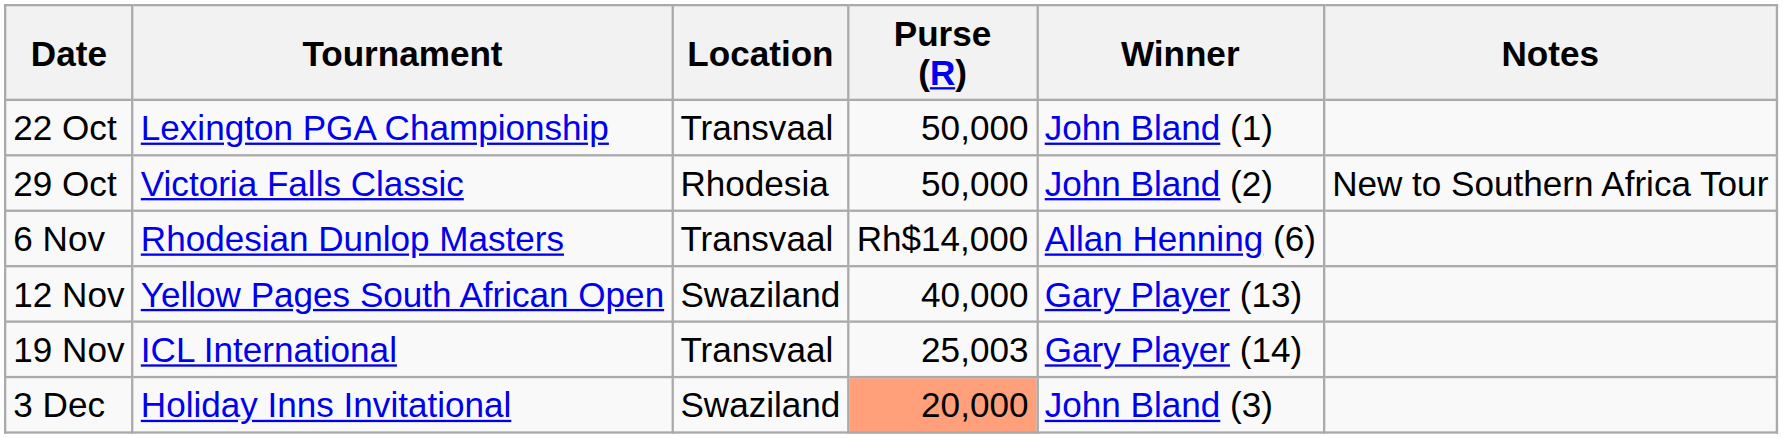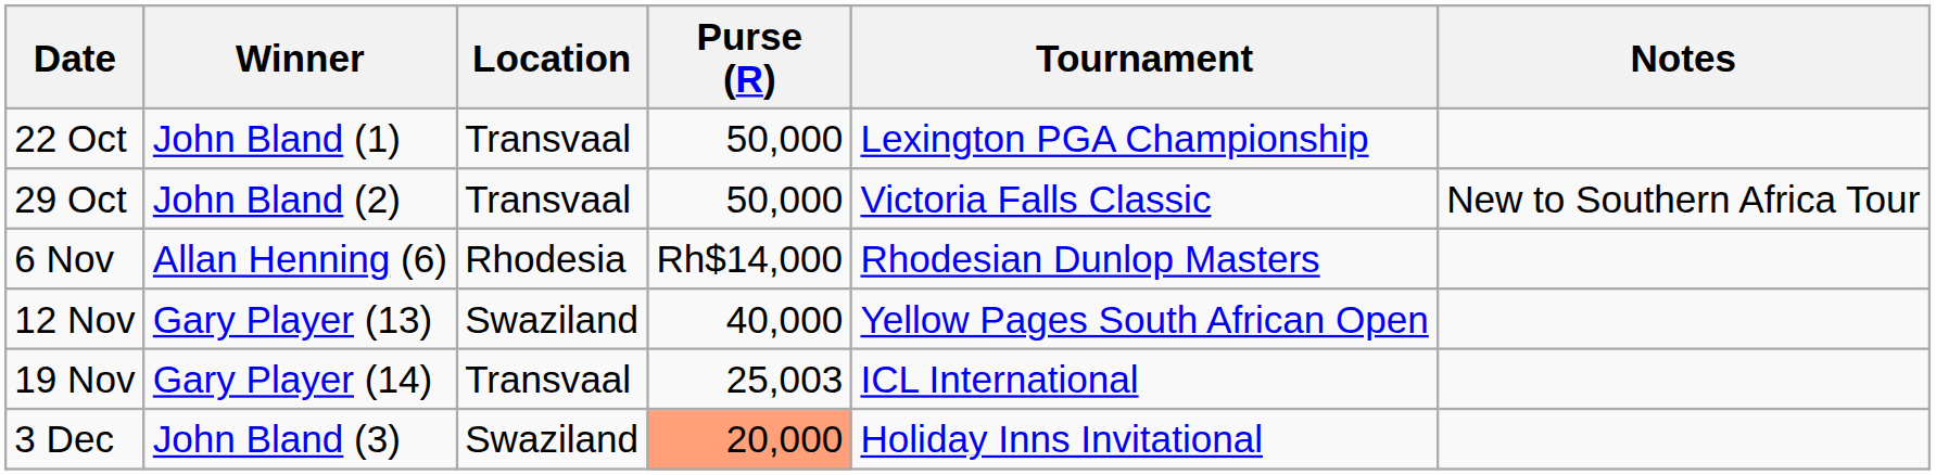 <table class="wikitable" style="font-size:95%">
 <tr>
 <th>Date</th>
-<th>Tournament</th>
+<th>Winner</th>
 <th>Location</th>
 <th>Purse<br>(<a href='#'>R</a>)</th>
-<th>Winner</th>
+<th>Tournament</th>
 <th>Notes</th>
 </tr>
 <tr>
 <td>22 Oct</td>
-<td><a href='#'>Lexington PGA Championship</a></td>
+<td> <a href='#'>John Bland</a> (1)</td>
 <td>Transvaal</td>
 <td align=right>50,000</td>
-<td> <a href='#'>John Bland</a> (1)</td>
+<td><a href='#'>Lexington PGA Championship</a></td>
 <td></td>
 </tr>
 <tr>
 <td>29 Oct</td>
+<td> <a href='#'>John Bland</a> (2)</td>
+<td>Transvaal</td>
+<td align=right>50,000</td>
 <td><a href='#'>Victoria Falls Classic</a></td>
-<td>Rhodesia</td>
-<td align=right>50,000</td>
-<td> <a href='#'>John Bland</a> (2)</td>
 <td>New to Southern Africa Tour</td>
 </tr>
 <tr>
 <td>6 Nov</td>
+<td> <a href='#'>Allan Henning</a> (6)</td>
+<td>Rhodesia</td>
+<td align=right>Rh$14,000</td>
 <td><a href='#'>Rhodesian Dunlop Masters</a></td>
-<td>Transvaal</td>
-<td align=right>Rh$14,000</td>
-<td> <a href='#'>Allan Henning</a> (6)</td>
 <td></td>
 </tr>
 <tr>
 <td>12 Nov</td>
-<td><a href='#'>Yellow Pages South African Open</a></td>
+<td> <a href='#'>Gary Player</a> (13)</td>
 <td>Swaziland</td>
 <td align=right>40,000</td>
-<td> <a href='#'>Gary Player</a> (13)</td>
+<td><a href='#'>Yellow Pages South African Open</a></td>
 <td></td>
 </tr>
 <tr>
 <td>19 Nov</td>
-<td><a href='#'>ICL International</a></td>
+<td> <a href='#'>Gary Player</a> (14)</td>
 <td>Transvaal</td>
 <td align=right>25,003</td>
-<td> <a href='#'>Gary Player</a> (14)</td>
+<td><a href='#'>ICL International</a></td>
 <td></td>
 </tr>
 <tr>
 <td>3 Dec</td>
-<td><a href='#'>Holiday Inns Invitational</a></td>
+<td> <a href='#'>John Bland</a> (3)</td>
 <td>Swaziland</td>
 <td align=right style="background: lightsalmon;">20,000</td>
-<td> <a href='#'>John Bland</a> (3)</td>
+<td><a href='#'>Holiday Inns Invitational</a></td>
 <td></td>
 </tr>
 </table>
